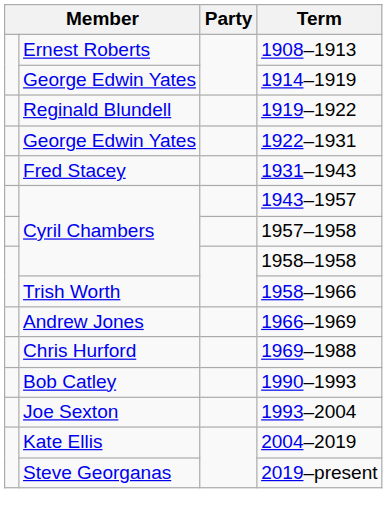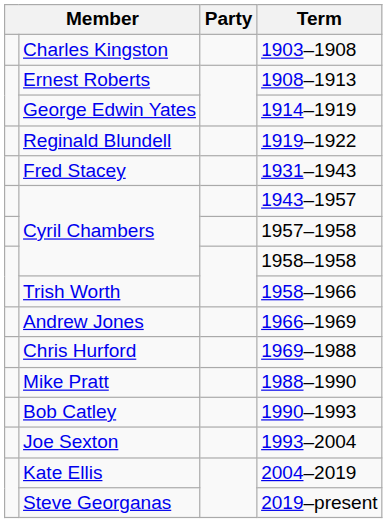 <table class="wikitable">
 <tr>
 <th colspan="2">Member</th>
 <th>Party</th>
 <th>Term</th>
+</tr>
+<tr>
+<td> </td>
+<td><a href='#'>Charles Kingston</a></td>
+<td></td>
+<td><a href='#'>1903</a>–1908</td>
 </tr>
 <tr>
 <td rowspan=2 > </td>
 <td><a href='#'>Ernest Roberts</a></td>
 <td rowspan=2></td>
 <td><a href='#'>1908</a>–1913</td>
 </tr>
 <tr>
 <td><a href='#'>George Edwin Yates</a></td>
 <td><a href='#'>1914</a>–1919</td>
 </tr>
 <tr>
 <td> </td>
 <td><a href='#'>Reginald Blundell</a></td>
 <td></td>
 <td><a href='#'>1919</a>–1922</td>
-</tr>
-<tr>
-<td> </td>
-<td><a href='#'>George Edwin Yates</a></td>
-<td></td>
-<td><a href='#'>1922</a>–1931</td>
 </tr>
 <tr>
 <td> </td>
 <td><a href='#'>Fred Stacey</a></td>
 <td></td>
 <td><a href='#'>1931</a>–1943</td>
 </tr>
 <tr>
 <td> </td>
 <td rowspan="3"><a href='#'>Cyril Chambers</a></td>
 <td></td>
 <td><a href='#'>1943</a>–1957</td>
 </tr>
 <tr>
 <td> </td>
 <td></td>
 <td>1957–1958</td>
 </tr>
 <tr>
 <td rowspan=2 > </td>
 <td rowspan=2></td>
 <td>1958–1958</td>
 </tr>
 <tr>
 <td><a href='#'>Trish Worth</a></td>
 <td><a href='#'>1958</a>–1966</td>
 </tr>
 <tr>
 <td> </td>
 <td><a href='#'>Andrew Jones</a></td>
 <td></td>
 <td><a href='#'>1966</a>–1969</td>
 </tr>
 <tr>
 <td> </td>
 <td><a href='#'>Chris Hurford</a></td>
 <td></td>
 <td><a href='#'>1969</a>–1988</td>
 </tr>
 <tr>
 <td> </td>
+<td><a href='#'>Mike Pratt</a></td>
+<td></td>
+<td><a href='#'>1988</a>–1990</td>
+</tr>
+<tr>
+<td> </td>
 <td><a href='#'>Bob Catley</a></td>
 <td></td>
 <td><a href='#'>1990</a>–1993</td>
 </tr>
 <tr>
 <td> </td>
 <td><a href='#'>Joe Sexton</a></td>
 <td></td>
 <td><a href='#'>1993</a>–2004</td>
 </tr>
 <tr>
 <td rowspan=2 > </td>
 <td><a href='#'>Kate Ellis</a></td>
 <td rowspan=2></td>
 <td><a href='#'>2004</a>–2019</td>
 </tr>
 <tr>
 <td><a href='#'>Steve Georganas</a></td>
 <td><a href='#'>2019</a>–present</td>
 </tr>
 </table>
